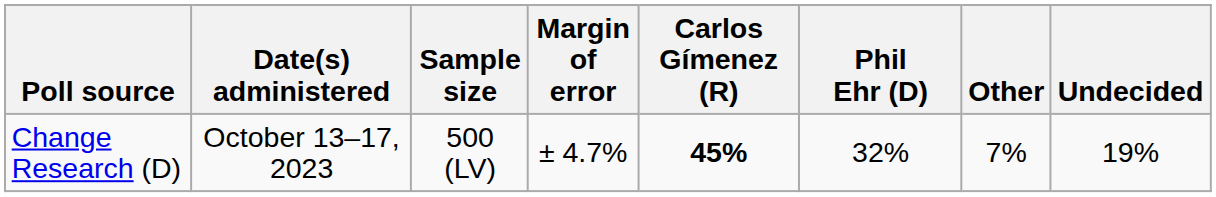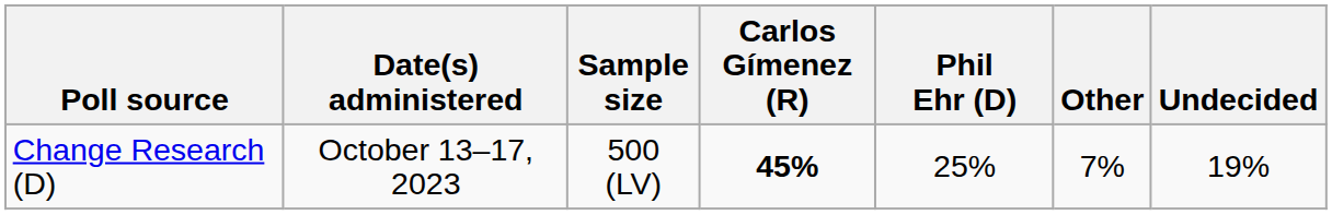 <table class="wikitable" style="font-size:90%;text-align:center;">
 <tr style="vertical-align:bottom">
 <th>Poll source</th>
 <th>Date(s)<br>administered</th>
 <th>Sample<br>size</th>
-<th>Margin<br>of error</th>
 <th style="width:75px;">Carlos<br>Gímenez (R)</th>
 <th style="width:75px;">Phil<br>Ehr (D)</th>
 <th>Other</th>
 <th>Undecided</th>
 </tr>
 <tr>
 <td style="text-align:left;"><a href='#'>Change Research</a> (D)</td>
 <td>October 13–17, 2023</td>
 <td>500 (LV)</td>
-<td>± 4.7%</td>
 <td><strong>45%</strong></td>
-<td>32%</td>
+<td>25%</td>
 <td>7%</td>
 <td>19%</td>
 </tr>
 </table>
